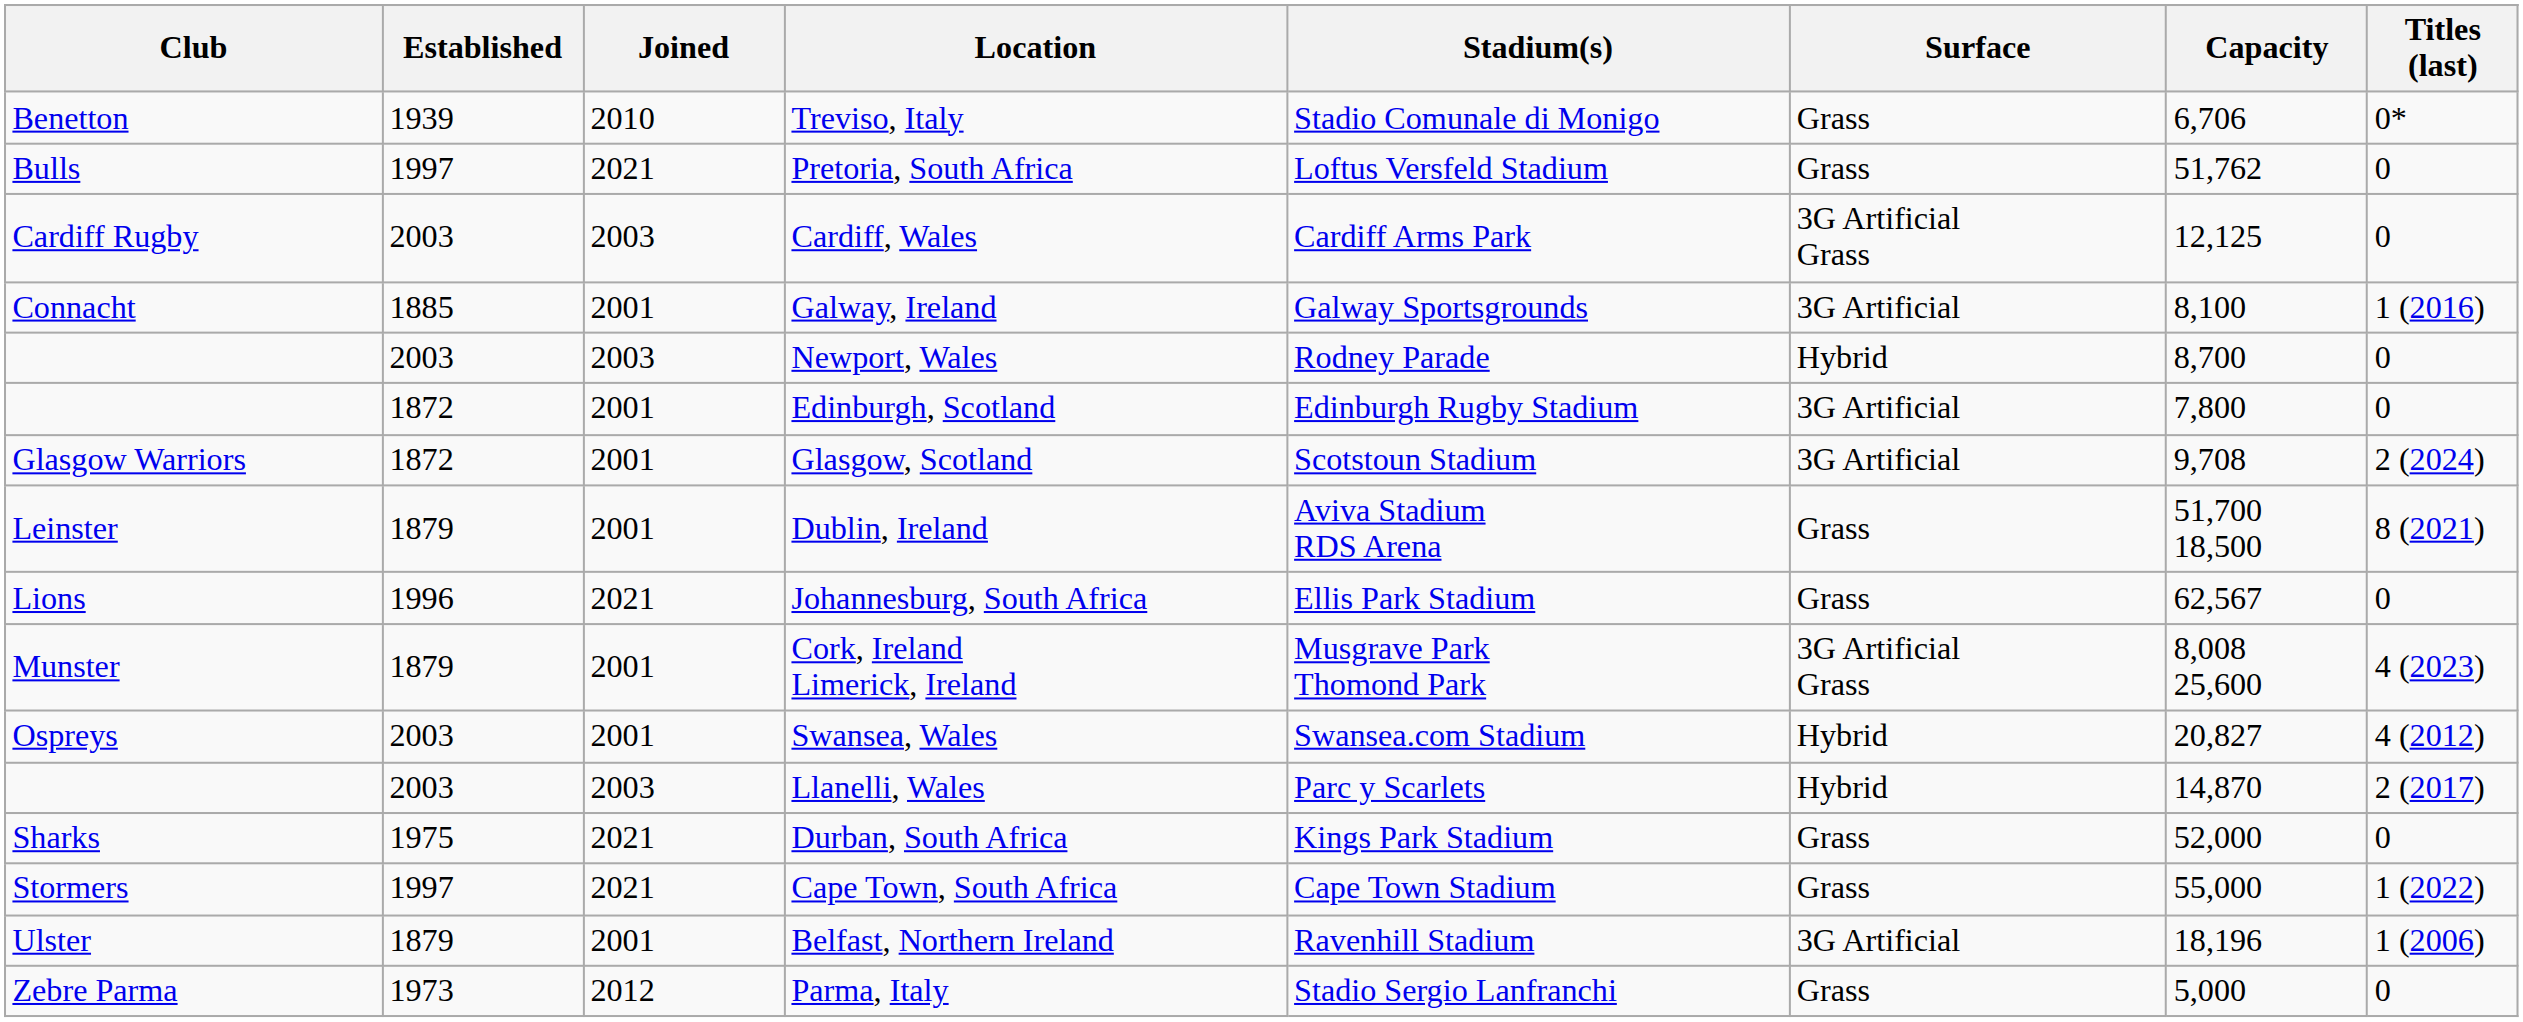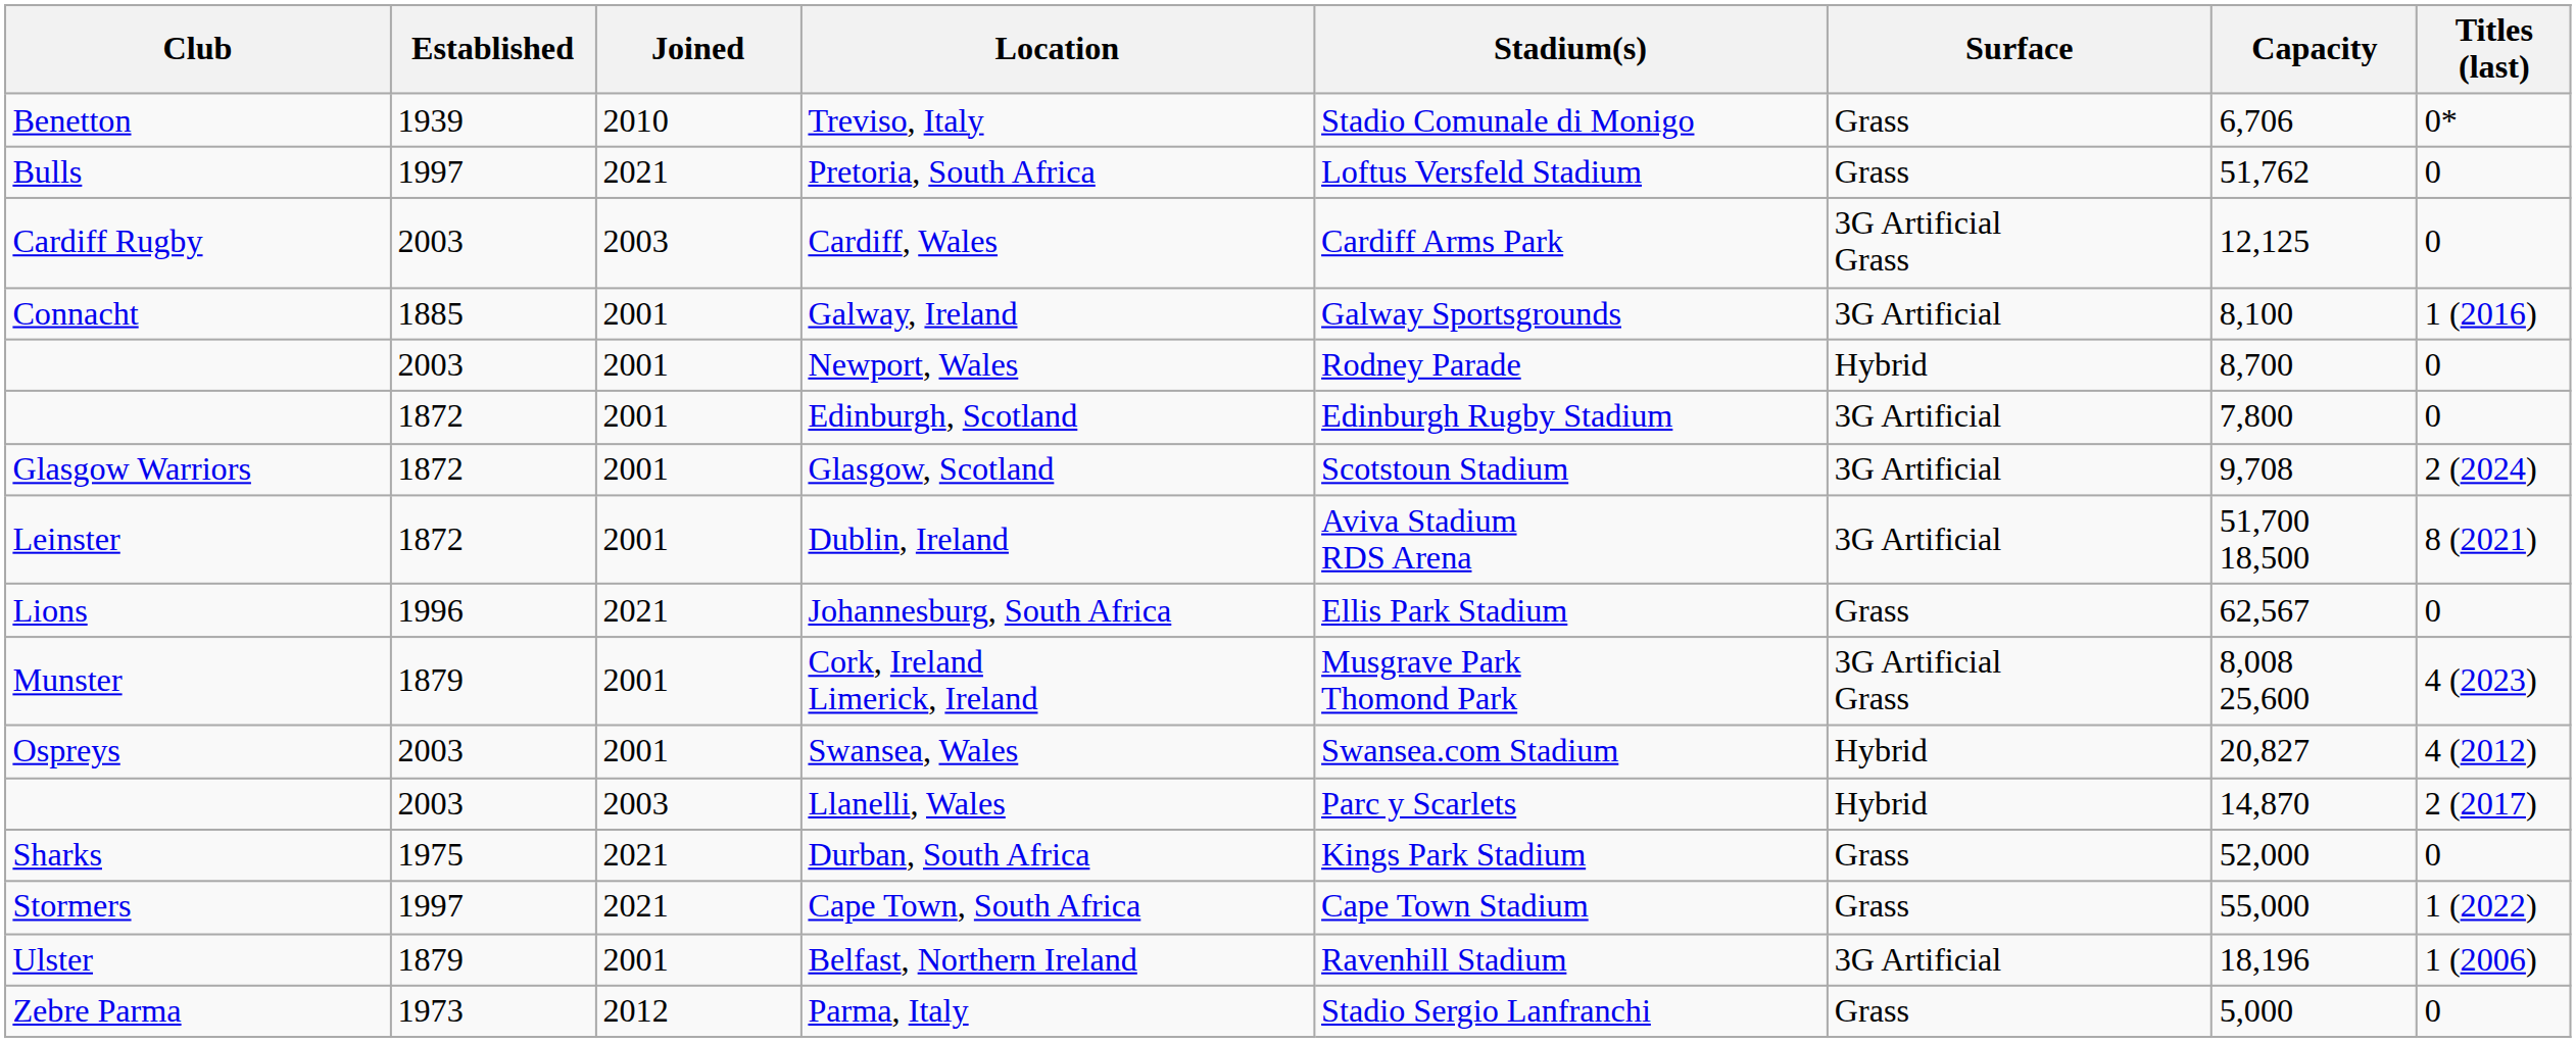 <table class="wikitable sortable" style="width: 99%">
 <tr>
 </tr>
 <tr>
 <th style="width:15%">Club</th>
 <th style="width:8%">Established</th>
 <th style="width:8%">Joined</th>
 <th style="width:20%">Location</th>
 <th style="width:20%">Stadium(s)</th>
 <th style="width:15%">Surface</th>
 <th style="width:8%">Capacity</th>
 <th style="width:15%">Titles (last)</th>
 </tr>
 <tr>
 <td> <a href='#'>Benetton</a></td>
 <td>1939</td>
 <td>2010</td>
 <td><a href='#'>Treviso</a>, <a href='#'>Italy</a></td>
 <td><a href='#'>Stadio Comunale di Monigo</a></td>
 <td>Grass</td>
 <td>6,706</td>
 <td>0*</td>
 </tr>
 <tr>
 <td> <a href='#'>Bulls</a></td>
 <td>1997</td>
 <td>2021</td>
 <td><a href='#'>Pretoria</a>, <a href='#'>South Africa</a></td>
 <td><a href='#'>Loftus Versfeld Stadium</a></td>
 <td>Grass</td>
 <td>51,762</td>
 <td>0</td>
 </tr>
 <tr>
 <td> <a href='#'>Cardiff Rugby</a></td>
 <td>2003</td>
 <td>2003</td>
 <td><a href='#'>Cardiff</a>, <a href='#'>Wales</a></td>
 <td><a href='#'>Cardiff Arms Park</a></td>
 <td>3G Artificial<br>Grass</td>
 <td>12,125</td>
 <td>0</td>
 </tr>
 <tr>
 <td> <a href='#'>Connacht</a></td>
 <td>1885</td>
 <td>2001</td>
 <td><a href='#'>Galway</a>, <a href='#'>Ireland</a></td>
 <td><a href='#'>Galway Sportsgrounds</a></td>
 <td>3G Artificial</td>
 <td>8,100</td>
 <td>1 (<a href='#'>2016</a>)</td>
 </tr>
 <tr>
 <td></td>
 <td>2003</td>
-<td>2003</td>
+<td>2001</td>
 <td><a href='#'>Newport</a>, <a href='#'>Wales</a></td>
 <td><a href='#'>Rodney Parade</a></td>
 <td>Hybrid</td>
 <td>8,700</td>
 <td>0</td>
 </tr>
 <tr>
 <td></td>
 <td>1872</td>
 <td>2001</td>
 <td><a href='#'>Edinburgh</a>, <a href='#'>Scotland</a></td>
 <td><a href='#'>Edinburgh Rugby Stadium</a></td>
 <td>3G Artificial</td>
 <td>7,800</td>
 <td>0</td>
 </tr>
 <tr>
 <td> <a href='#'>Glasgow Warriors</a></td>
 <td>1872</td>
 <td>2001</td>
 <td><a href='#'>Glasgow</a>, <a href='#'>Scotland</a></td>
 <td><a href='#'>Scotstoun Stadium</a></td>
 <td>3G Artificial</td>
 <td>9,708</td>
 <td>2 (<a href='#'>2024</a>)</td>
 </tr>
 <tr>
 <td> <a href='#'>Leinster</a></td>
-<td>1879</td>
+<td>1872</td>
 <td>2001</td>
 <td><a href='#'>Dublin</a>, <a href='#'>Ireland</a></td>
 <td><a href='#'>Aviva Stadium</a><br><a href='#'>RDS Arena</a></td>
-<td>Grass</td>
+<td>3G Artificial</td>
 <td>51,700<br>18,500</td>
 <td>8 (<a href='#'>2021</a>)</td>
 </tr>
 <tr>
 <td> <a href='#'>Lions</a></td>
 <td>1996</td>
 <td>2021</td>
 <td><a href='#'>Johannesburg</a>, <a href='#'>South Africa</a></td>
 <td><a href='#'>Ellis Park Stadium</a></td>
 <td>Grass</td>
 <td>62,567</td>
 <td>0</td>
 </tr>
 <tr>
 <td> <a href='#'>Munster</a></td>
 <td>1879</td>
 <td>2001</td>
 <td><a href='#'>Cork</a>, <a href='#'>Ireland</a><br><a href='#'>Limerick</a>, <a href='#'>Ireland</a></td>
 <td><a href='#'>Musgrave Park</a><br><a href='#'>Thomond Park</a></td>
 <td>3G Artificial<br>Grass</td>
 <td>8,008<br>25,600</td>
 <td>4 (<a href='#'>2023</a>)</td>
 </tr>
 <tr>
 <td> <a href='#'>Ospreys</a></td>
 <td>2003</td>
 <td>2001</td>
 <td><a href='#'>Swansea</a>, <a href='#'>Wales</a></td>
 <td><a href='#'>Swansea.com Stadium</a></td>
 <td>Hybrid</td>
 <td>20,827</td>
 <td>4 (<a href='#'>2012</a>)</td>
 </tr>
 <tr>
 <td></td>
 <td>2003</td>
 <td>2003</td>
 <td><a href='#'>Llanelli</a>, <a href='#'>Wales</a></td>
 <td><a href='#'>Parc y Scarlets</a></td>
 <td>Hybrid</td>
 <td>14,870</td>
 <td>2 (<a href='#'>2017</a>)</td>
 </tr>
 <tr>
 <td> <a href='#'>Sharks</a></td>
 <td>1975</td>
 <td>2021</td>
 <td><a href='#'>Durban</a>, <a href='#'>South Africa</a></td>
 <td><a href='#'>Kings Park Stadium</a></td>
 <td>Grass</td>
 <td>52,000</td>
 <td>0</td>
 </tr>
 <tr>
 <td> <a href='#'>Stormers</a></td>
 <td>1997</td>
 <td>2021</td>
 <td><a href='#'>Cape Town</a>, <a href='#'>South Africa</a></td>
 <td><a href='#'>Cape Town Stadium</a></td>
 <td>Grass</td>
 <td>55,000</td>
 <td>1 (<a href='#'>2022</a>)</td>
 </tr>
 <tr>
 <td> <a href='#'>Ulster</a></td>
 <td>1879</td>
 <td>2001</td>
 <td><a href='#'>Belfast</a>, <a href='#'>Northern Ireland</a></td>
 <td><a href='#'>Ravenhill Stadium</a></td>
 <td>3G Artificial</td>
 <td>18,196</td>
 <td>1 (<a href='#'>2006</a>)</td>
 </tr>
 <tr>
 <td> <a href='#'>Zebre Parma</a></td>
 <td>1973</td>
 <td>2012</td>
 <td><a href='#'>Parma</a>, <a href='#'>Italy</a></td>
 <td><a href='#'>Stadio Sergio Lanfranchi</a></td>
 <td>Grass</td>
 <td>5,000</td>
 <td>0</td>
 </tr>
 </table>
